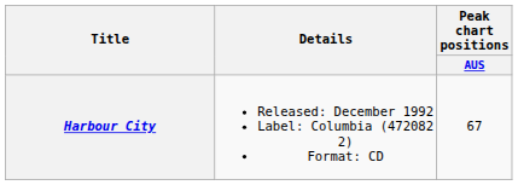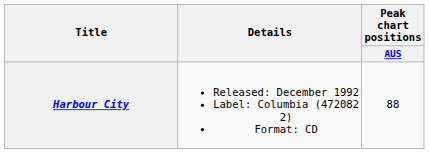 <table class="wikitable plainrowheaders" style="text-align:center;" border="1">
 <tr>
 <th scope="col" rowspan="2" style="width:16em;">Title</th>
 <th scope="col" rowspan="2" style="width:17em;">Details</th>
 <th scope="col" colspan="1">Peak chart positions</th>
 </tr>
 <tr>
 <th scope="col" style="width:3em;font-size:90%;"><a href='#'>AUS</a><br></th>
 </tr>
 <tr>
 <th scope="row"><em><a href='#'>Harbour City</a></em></th>
 <td><br><ul><li>Released: December 1992</li><li>Label: Columbia (472082 2)</li><li>Format: CD</li></ul></td>
-<td>67</td>
+<td>88</td>
 </tr>
 </table>
